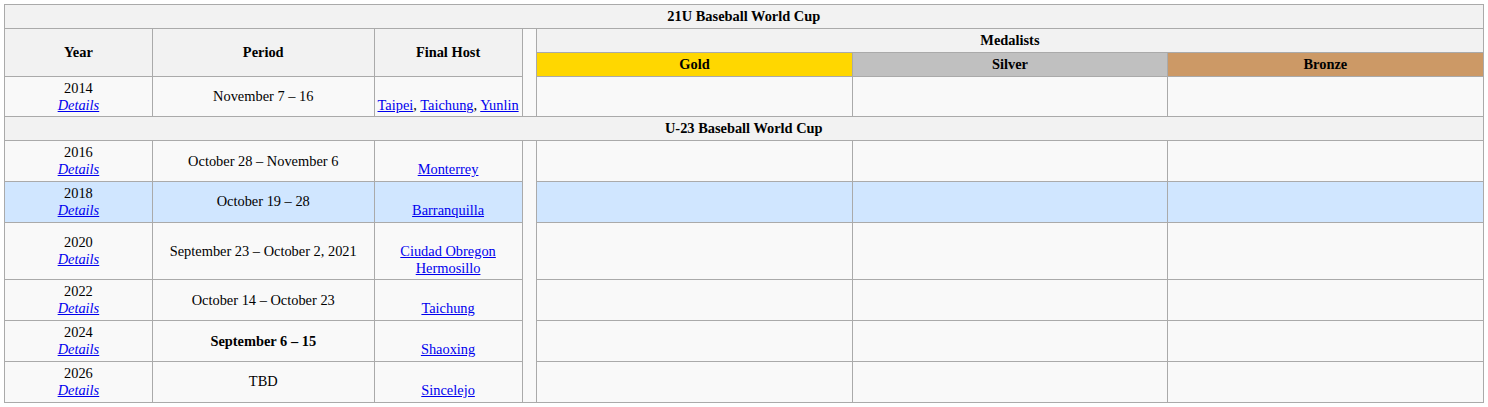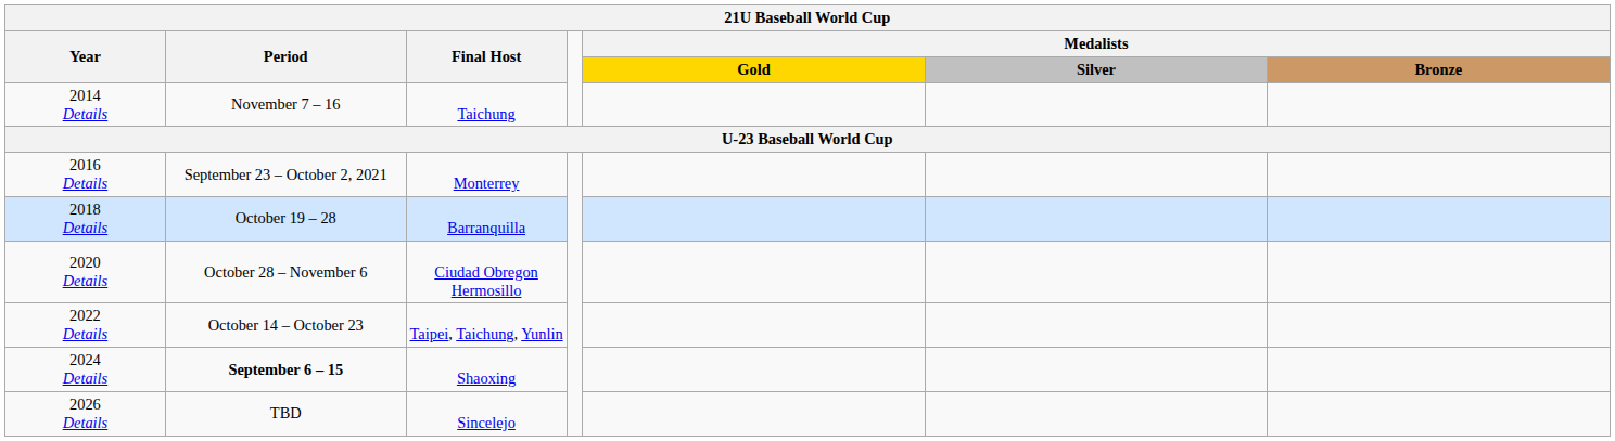 <table class="wikitable" style="font-size:90%; text-align: center;">
 <tr>
 <th colspan=7>21U Baseball World Cup</th>
 </tr>
 <tr>
 <th rowspan=2 width=10%>Year</th>
 <th rowspan=2 width=15%>Period</th>
 <th rowspan=2 width=10%>Final Host</th>
 <td width=1% rowspan=3 style="border-top:none;border-bottom:none;"></td>
 <th colspan=3>Medalists</th>
 </tr>
 <tr>
 <th width="200" style="background:#ffd700">Gold</th>
 <th width="200" style="background:#c0c0c0">Silver</th>
 <th width="200" style="background:#cc9966">Bronze</th>
 </tr>
 <tr>
 <td>2014<br><em><a href='#'>Details</a></em></td>
 <td>November 7 – 16</td>
-<td><br><a href='#'>Taipei</a>, <a href='#'>Taichung</a>, <a href='#'>Yunlin</a><br></td>
+<td><br><a href='#'>Taichung</a></td>
 <td align=left></td>
 <td align=left></td>
 <td align=left></td>
 </tr>
 <tr>
 <th colspan=7>U-23 Baseball World Cup</th>
 </tr>
 <tr>
 <td>2016<br><em><a href='#'>Details</a></em></td>
-<td>October 28 – November 6</td>
+<td>September 23 – October 2, 2021</td>
 <td><br><a href='#'>Monterrey</a></td>
 <td width=1% rowspan=20 style="border-top:none;border-bottom:none;"></td>
 <td align=left></td>
 <td align=left></td>
 <td align=left></td>
 </tr>
 <tr style="background: #D0E6FF;">
 <td>2018<br><em><a href='#'>Details</a></em></td>
 <td>October 19 – 28</td>
 <td><br><a href='#'>Barranquilla</a></td>
 <td align=left></td>
 <td align=left></td>
 <td align=left></td>
 </tr>
 <tr>
 <td>2020<br><em><a href='#'>Details</a></em></td>
-<td>September 23 – October 2, 2021</td>
+<td>October 28 – November 6</td>
 <td><br><a href='#'>Ciudad Obregon</a><br><a href='#'>Hermosillo</a></td>
 <td align=left></td>
 <td align=left></td>
 <td align=left></td>
 </tr>
 <tr>
 <td>2022<br><em><a href='#'>Details</a></em></td>
 <td>October 14 – October 23</td>
-<td><br><a href='#'>Taichung</a></td>
+<td><br><a href='#'>Taipei</a>, <a href='#'>Taichung</a>, <a href='#'>Yunlin</a><br></td>
 <td align=left></td>
 <td align=left></td>
 <td align=left></td>
 </tr>
 <tr>
 <td>2024<br><em><a href='#'>Details</a></em></td>
 <td><strong>September 6 – 15</strong></td>
 <td><br><a href='#'>Shaoxing</a></td>
 <td align=left></td>
 <td align=left></td>
 <td align=left></td>
 </tr>
 <tr>
 <td>2026<br><em><a href='#'>Details</a></em></td>
 <td>TBD</td>
 <td><br><a href='#'>Sincelejo</a></td>
 <td align=left></td>
 <td align=left></td>
 <td align=left></td>
 </tr>
 </table>
